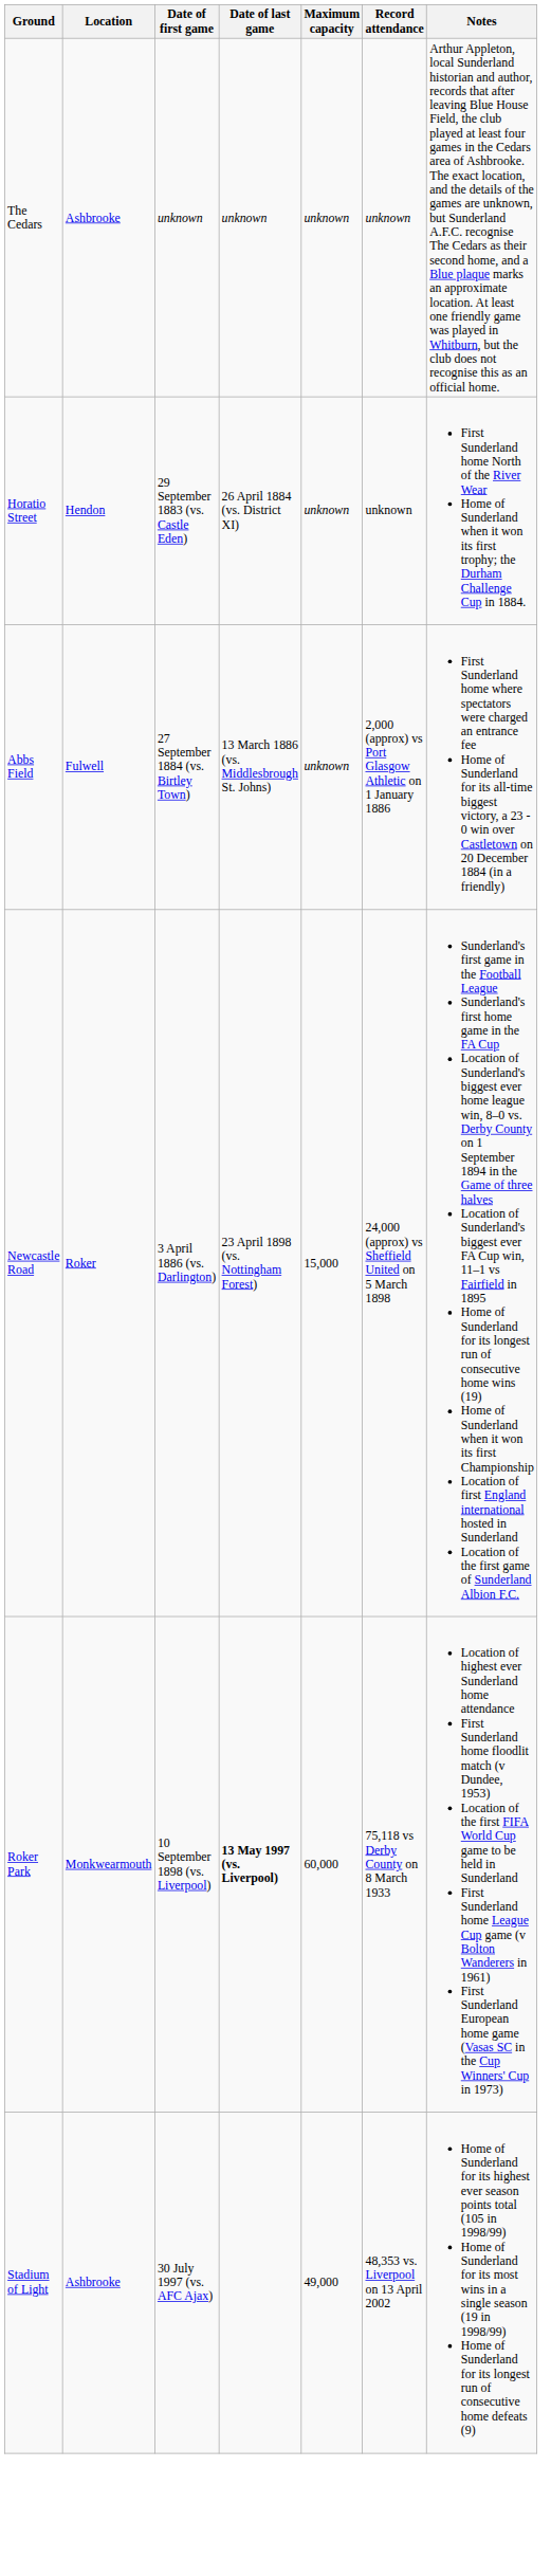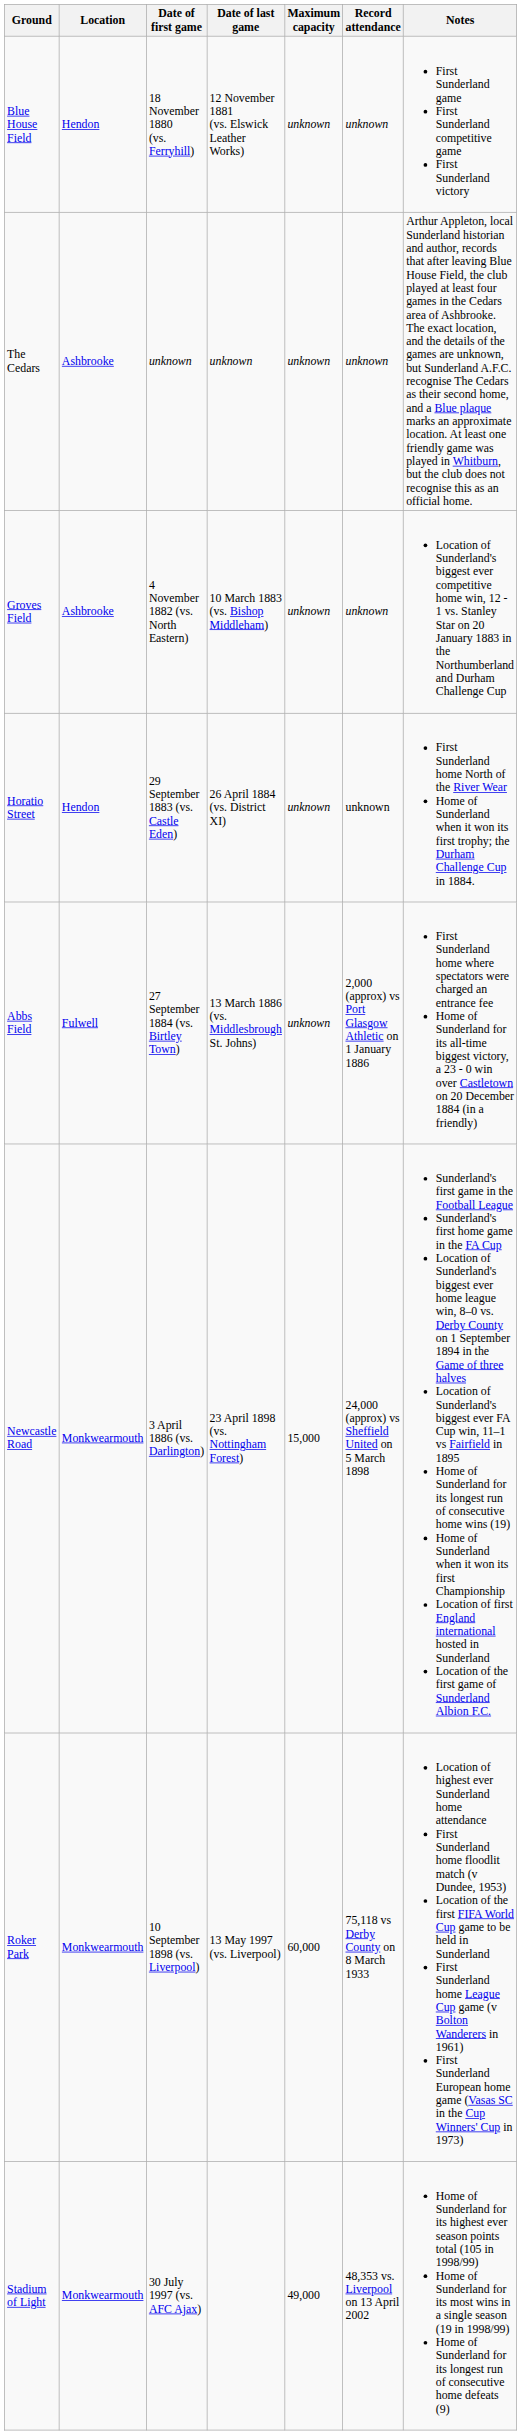 <table class="wikitable">
 <tr>
 <th>Ground</th>
 <th>Location</th>
 <th>Date of first game</th>
 <th>Date of last game</th>
 <th>Maximum capacity</th>
 <th>Record attendance</th>
 <th>Notes</th>
 </tr>
 <tr>
+<td><a href='#'>Blue House Field</a></td>
+<td><a href='#'>Hendon</a></td>
+<td>18 November 1880<br>(vs. <a href='#'>Ferryhill</a>)</td>
+<td>12 November 1881<br>(vs. Elswick Leather Works)</td>
+<td><em>unknown</em></td>
+<td><em>unknown</em></td>
+<td><br><ul><li>First Sunderland game</li><li>First Sunderland competitive game</li><li>First Sunderland victory</li></ul></td>
+</tr>
+<tr>
 <td>The Cedars</td>
 <td><a href='#'>Ashbrooke</a></td>
 <td><em>unknown</em></td>
 <td><em>unknown</em></td>
 <td><em>unknown</em></td>
 <td><em>unknown</em></td>
 <td>Arthur Appleton, local Sunderland historian and author, records that after leaving Blue House Field, the club played at least four games in the Cedars area of Ashbrooke. The exact location, and the details of the games are unknown, but Sunderland A.F.C. recognise The Cedars as their second home, and a <a href='#'>Blue plaque</a> marks an approximate location. At least one friendly game was played in <a href='#'>Whitburn</a>, but the club does not recognise this as an official home.</td>
+</tr>
+<tr>
+<td><a href='#'>Groves Field</a></td>
+<td><a href='#'>Ashbrooke</a></td>
+<td>4 November 1882 (vs. North Eastern)</td>
+<td>10 March 1883<br>(vs. <a href='#'>Bishop Middleham</a>)</td>
+<td><em>unknown</em></td>
+<td><em>unknown</em></td>
+<td><br><ul><li>Location of Sunderland's biggest ever competitive home win, 12 - 1 vs. Stanley Star on 20 January 1883 in the Northumberland and Durham Challenge Cup</li></ul></td>
 </tr>
 <tr>
 <td><a href='#'>Horatio Street</a></td>
 <td><a href='#'>Hendon</a></td>
 <td>29 September 1883 (vs. <a href='#'>Castle Eden</a>)</td>
 <td>26 April 1884<br>(vs. District XI)</td>
 <td><em>unknown</em></td>
 <td>unknown</td>
 <td><br><ul><li>First Sunderland home North of the <a href='#'>River Wear</a></li><li>Home of Sunderland when it won its first trophy; the <a href='#'>Durham Challenge Cup</a> in 1884.</li></ul></td>
 </tr>
 <tr>
 <td><a href='#'>Abbs Field</a></td>
 <td><a href='#'>Fulwell</a></td>
 <td>27 September 1884 (vs. <a href='#'>Birtley Town</a>)</td>
 <td>13 March 1886 (vs. <a href='#'>Middlesbrough</a> St. Johns)</td>
 <td><em>unknown</em></td>
 <td>2,000 (approx) vs <a href='#'>Port Glasgow Athletic</a> on 1 January 1886</td>
 <td><br><ul><li>First Sunderland home where spectators were charged an entrance fee</li><li>Home of Sunderland for its all-time biggest victory, a 23 - 0 win over <a href='#'>Castletown</a> on 20 December 1884 (in a friendly)</li></ul></td>
 </tr>
 <tr>
 <td><a href='#'>Newcastle Road</a></td>
-<td><a href='#'>Roker</a></td>
+<td><a href='#'>Monkwearmouth</a></td>
 <td>3 April 1886 (vs. <a href='#'>Darlington</a>)</td>
 <td>23 April 1898 (vs. <a href='#'>Nottingham Forest</a>)</td>
 <td>15,000</td>
 <td>24,000 (approx) vs <a href='#'>Sheffield United</a> on 5 March 1898</td>
 <td><br><ul><li>Sunderland's first game in the <a href='#'>Football League</a></li><li>Sunderland's first home game in the <a href='#'>FA Cup</a></li><li>Location of Sunderland's biggest ever home league win, 8–0 vs. <a href='#'>Derby County</a> on 1 September 1894 in the <a href='#'>Game of three halves</a></li><li>Location of Sunderland's biggest ever FA Cup win, 11–1 vs <a href='#'>Fairfield</a> in 1895</li><li>Home of Sunderland for its longest run of consecutive home wins (19)</li><li>Home of Sunderland when it won its first Championship</li><li>Location of first <a href='#'>England international</a> hosted in Sunderland</li><li>Location of the first game of <a href='#'>Sunderland Albion F.C.</a></li></ul></td>
 </tr>
 <tr>
 <td><a href='#'>Roker Park</a></td>
 <td><a href='#'>Monkwearmouth</a></td>
 <td>10 September 1898 (vs. <a href='#'>Liverpool</a>)</td>
-<td><strong>13 May 1997 (vs. Liverpool)</strong></td>
+<td>13 May 1997 (vs. Liverpool)</td>
 <td>60,000</td>
 <td>75,118 vs <a href='#'>Derby County</a> on 8 March 1933</td>
 <td><br><ul><li>Location of highest ever Sunderland home attendance</li><li>First Sunderland home floodlit match (v Dundee, 1953)</li><li>Location of the first <a href='#'>FIFA World Cup</a> game to be held in Sunderland</li><li>First Sunderland home <a href='#'>League Cup</a> game (v <a href='#'>Bolton Wanderers</a> in 1961)</li><li>First Sunderland European home game (<a href='#'>Vasas SC</a> in the <a href='#'>Cup Winners' Cup</a> in 1973)</li></ul></td>
 </tr>
 <tr>
 <td><a href='#'>Stadium of Light</a></td>
-<td><a href='#'>Ashbrooke</a></td>
+<td><a href='#'>Monkwearmouth</a></td>
 <td>30 July 1997 (vs. <a href='#'>AFC Ajax</a>)</td>
 <td></td>
 <td>49,000</td>
 <td>48,353 vs. <a href='#'>Liverpool</a> on 13 April 2002</td>
 <td><br><ul><li>Home of Sunderland for its highest ever season points total (105 in 1998/99)</li><li>Home of Sunderland for its most wins in a single season (19 in 1998/99)</li><li>Home of Sunderland for its longest run of consecutive home defeats (9)</li></ul></td>
 </tr>
 </table>
